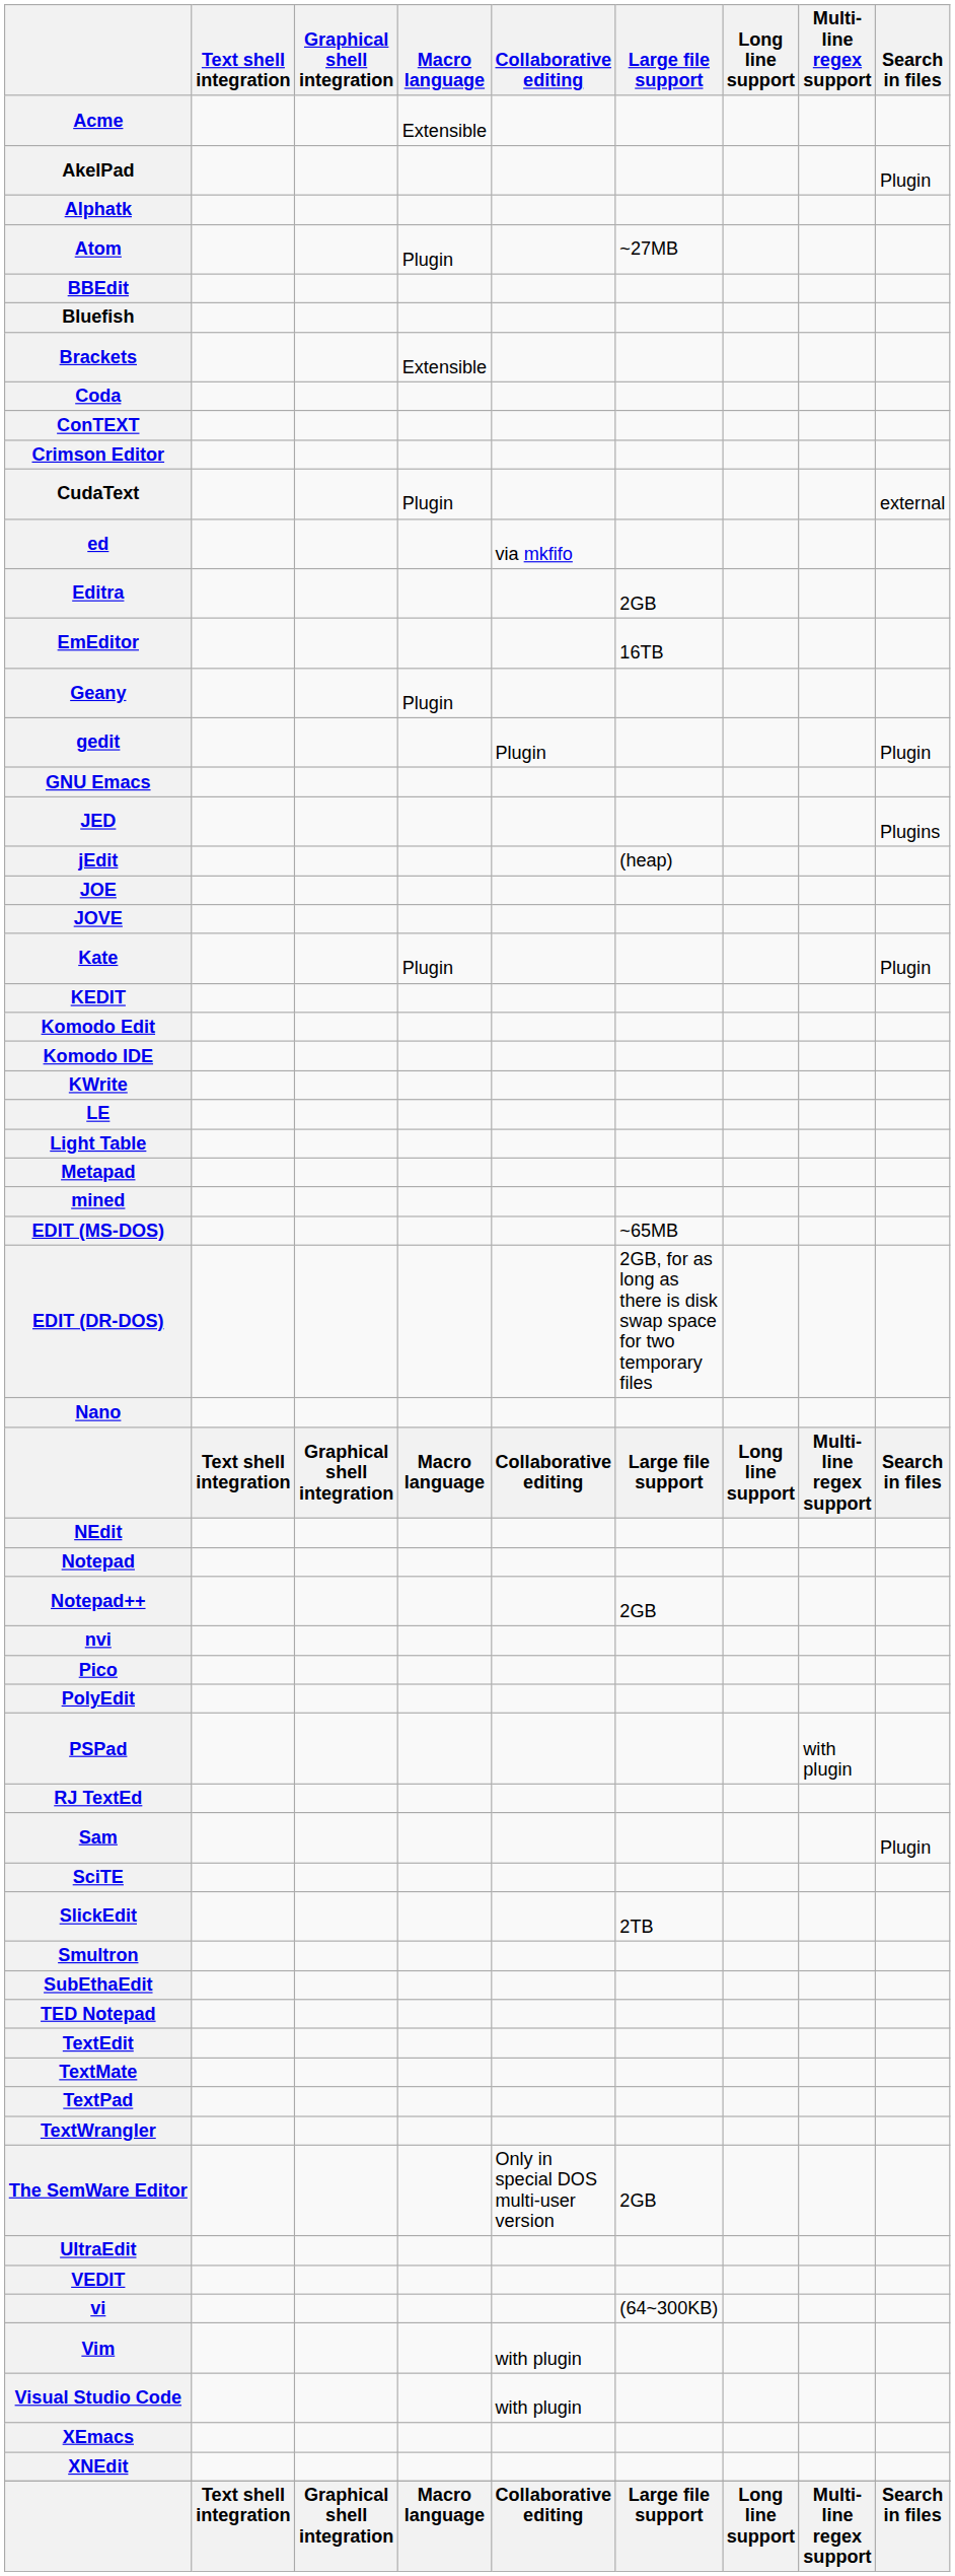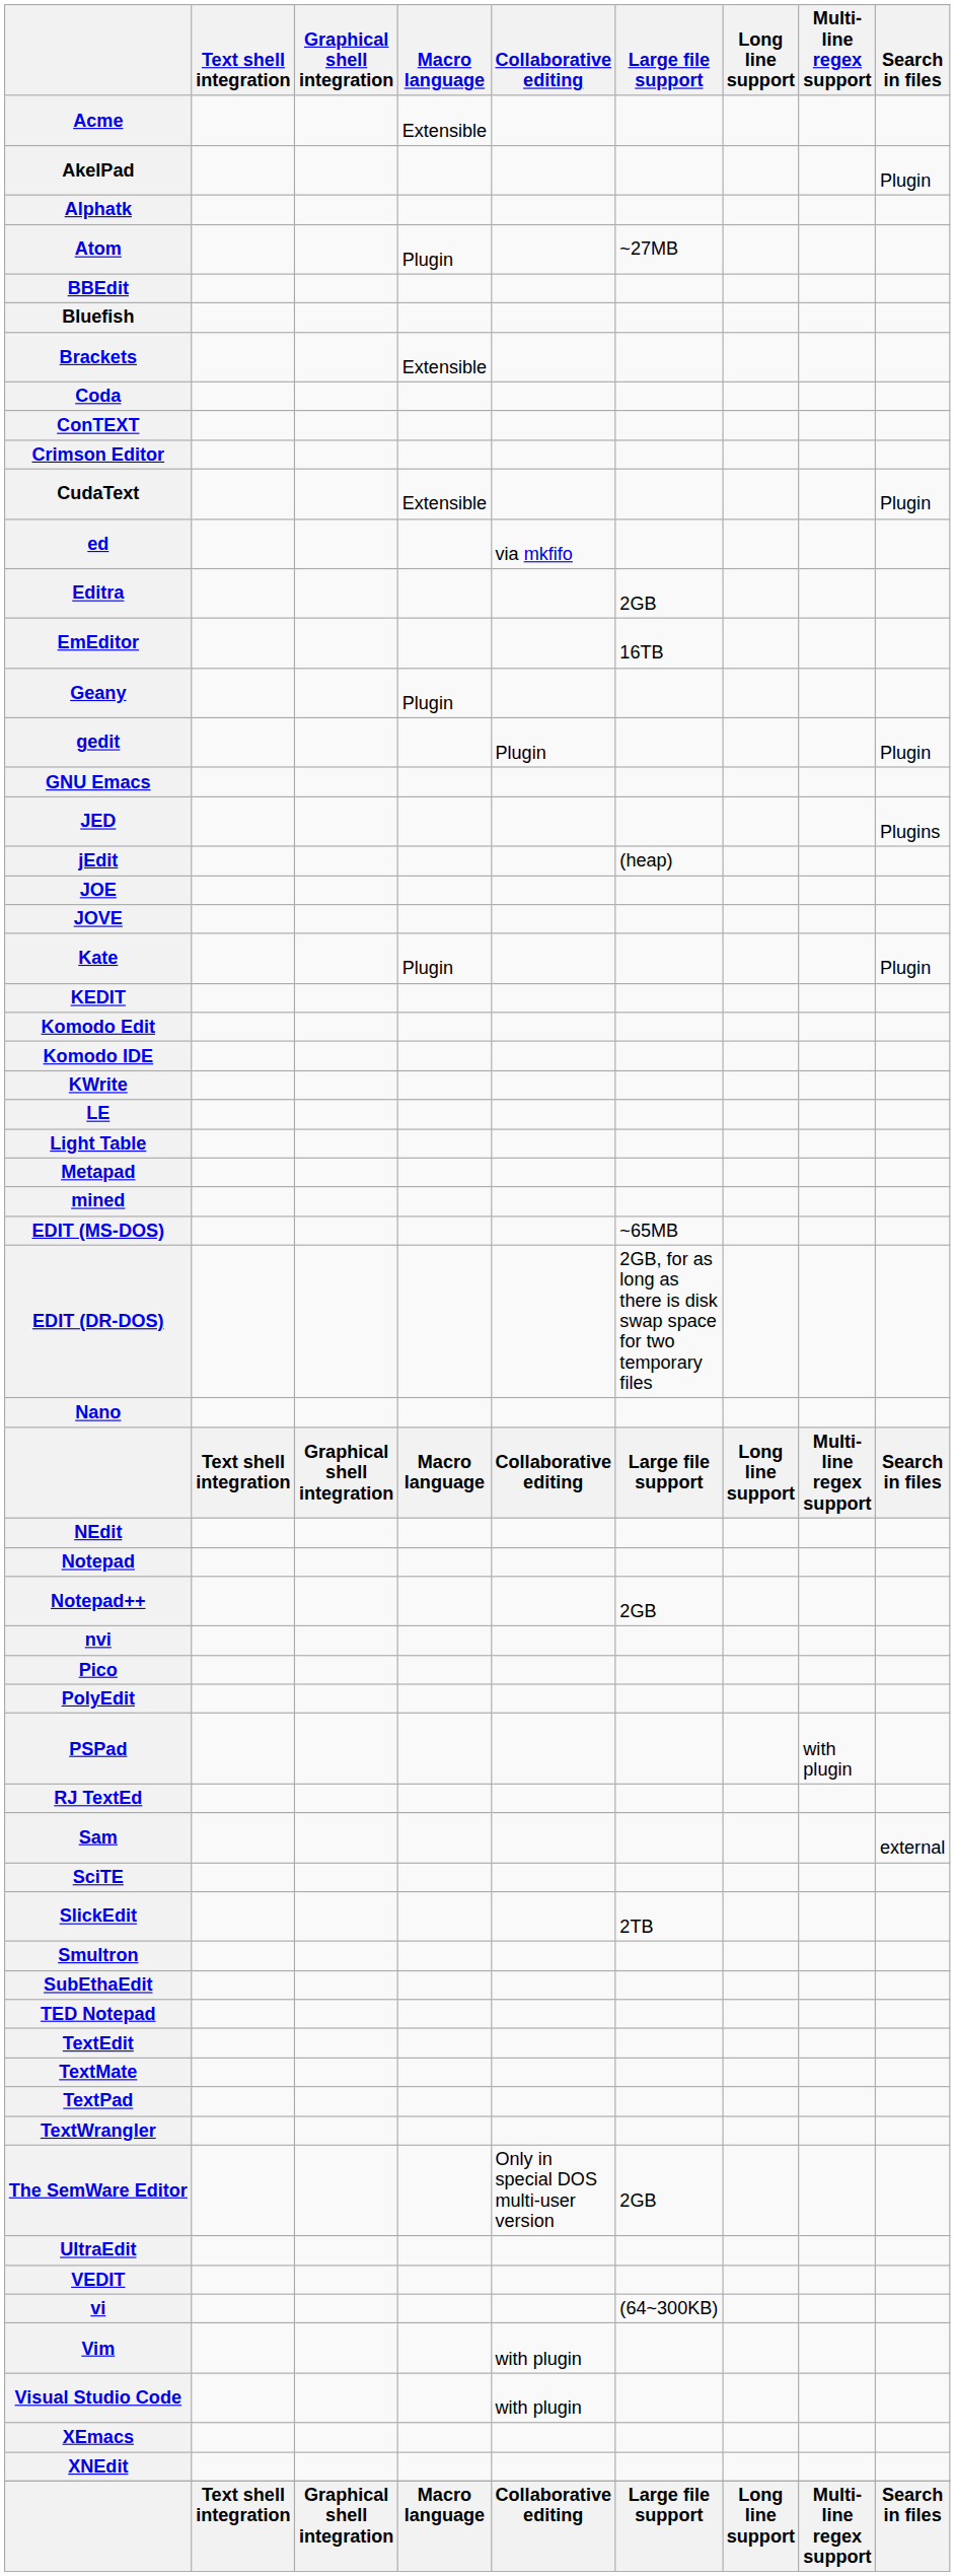 <table class="wikitable sticky-header sortable" style="max-width: 30em; table-layout: fixed">
 <tr valign=bottom>
 <th></th>
 <th><a href='#'>Text shell</a> integration</th>
 <th><a href='#'>Graphical shell</a> integration</th>
 <th><a href='#'>Macro language</a></th>
 <th><a href='#'>Collaborative editing</a></th>
 <th><a href='#'>Large file support</a></th>
 <th>Long line support</th>
 <th>Multi-line <a href='#'>regex</a> support</th>
 <th>Search in files</th>
 </tr>
 <tr>
 <th nowrap ><a href='#'>Acme</a></th>
 <td></td>
 <td></td>
 <td><br>Extensible</td>
 <td></td>
 <td></td>
 <td></td>
 <td></td>
 <td></td>
 </tr>
 <tr>
 <th nowrap >AkelPad</th>
 <td></td>
 <td></td>
 <td></td>
 <td></td>
 <td></td>
 <td></td>
 <td></td>
 <td><br>Plugin</td>
 </tr>
 <tr>
 <th nowrap ><a href='#'>Alphatk</a></th>
 <td></td>
 <td></td>
 <td><br></td>
 <td></td>
 <td></td>
 <td></td>
 <td></td>
 <td></td>
 </tr>
 <tr>
 <th nowrap ><a href='#'>Atom</a></th>
 <td><br></td>
 <td></td>
 <td><br>Plugin</td>
 <td></td>
 <td> ~27MB</td>
 <td></td>
 <td><br></td>
 <td></td>
 </tr>
 <tr>
 <th nowrap ><a href='#'>BBEdit</a></th>
 <td></td>
 <td></td>
 <td><br></td>
 <td></td>
 <td><br></td>
 <td></td>
 <td></td>
 <td></td>
 </tr>
 <tr>
 <th nowrap >Bluefish</th>
 <td></td>
 <td></td>
 <td></td>
 <td></td>
 <td></td>
 <td></td>
 <td></td>
 <td></td>
 </tr>
 <tr>
 <th nowrap ><a href='#'>Brackets</a></th>
 <td></td>
 <td></td>
 <td><br>Extensible</td>
 <td></td>
 <td></td>
 <td></td>
 <td></td>
 <td></td>
 </tr>
 <tr>
 <th nowrap ><a href='#'>Coda</a></th>
 <td></td>
 <td></td>
 <td><br></td>
 <td></td>
 <td></td>
 <td></td>
 <td></td>
 <td></td>
 </tr>
 <tr>
 <th nowrap ><a href='#'>ConTEXT</a></th>
 <td></td>
 <td></td>
 <td></td>
 <td></td>
 <td><br></td>
 <td></td>
 <td></td>
 <td></td>
 </tr>
 <tr>
 <th nowrap ><a href='#'>Crimson Editor</a></th>
 <td></td>
 <td></td>
 <td></td>
 <td></td>
 <td></td>
 <td></td>
 <td></td>
 <td></td>
 </tr>
 <tr>
 <th nowrap >CudaText</th>
 <td></td>
 <td></td>
-<td><br>Plugin</td>
+<td><br>Extensible</td>
 <td></td>
 <td></td>
 <td></td>
 <td></td>
-<td><br>external</td>
+<td><br>Plugin</td>
 </tr>
 <tr>
 <th nowrap ><a href='#'>ed</a></th>
 <td></td>
 <td></td>
 <td></td>
 <td><br>via <a href='#'>mkfifo</a></td>
 <td></td>
 <td></td>
 <td></td>
 <td></td>
 </tr>
 <tr>
 <th nowrap ><a href='#'>Editra</a></th>
 <td></td>
 <td></td>
 <td></td>
 <td></td>
 <td><br>2GB</td>
 <td></td>
 <td></td>
 <td></td>
 </tr>
 <tr>
 <th nowrap ><a href='#'>EmEditor</a></th>
 <td></td>
 <td></td>
 <td></td>
 <td></td>
 <td><br>16TB</td>
 <td></td>
 <td></td>
 <td></td>
 </tr>
 <tr>
 <th nowrap ><a href='#'>Geany</a></th>
 <td></td>
 <td></td>
 <td><br>Plugin</td>
 <td></td>
 <td></td>
 <td></td>
 <td></td>
 <td></td>
 </tr>
 <tr>
 <th nowrap ><a href='#'>gedit</a></th>
 <td></td>
 <td></td>
 <td><br></td>
 <td><br>Plugin</td>
 <td></td>
 <td></td>
 <td></td>
 <td><br>Plugin</td>
 </tr>
 <tr>
 <th nowrap ><a href='#'>GNU Emacs</a></th>
 <td></td>
 <td></td>
 <td></td>
 <td></td>
 <td></td>
 <td></td>
 <td></td>
 <td></td>
 </tr>
 <tr>
 <th nowrap ><a href='#'>JED</a></th>
 <td></td>
 <td></td>
 <td></td>
 <td></td>
 <td><br></td>
 <td></td>
 <td></td>
 <td><br>Plugins</td>
 </tr>
 <tr>
 <th nowrap ><a href='#'>jEdit</a></th>
 <td></td>
 <td></td>
 <td></td>
 <td></td>
 <td> (heap)</td>
 <td></td>
 <td></td>
 <td></td>
 </tr>
 <tr>
 <th nowrap ><a href='#'>JOE</a></th>
 <td></td>
 <td></td>
 <td></td>
 <td></td>
 <td></td>
 <td></td>
 <td></td>
 <td><br></td>
 </tr>
 <tr>
 <th nowrap ><a href='#'>JOVE</a></th>
 <td></td>
 <td></td>
 <td></td>
 <td></td>
 <td></td>
 <td></td>
 <td></td>
 <td></td>
 </tr>
 <tr>
 <th nowrap ><a href='#'>Kate</a></th>
 <td></td>
 <td></td>
 <td><br>Plugin</td>
 <td></td>
 <td><br></td>
 <td><br></td>
 <td></td>
 <td><br>Plugin</td>
 </tr>
 <tr>
 <th nowrap ><a href='#'>KEDIT</a></th>
 <td></td>
 <td></td>
 <td></td>
 <td></td>
 <td></td>
 <td></td>
 <td></td>
 <td></td>
 </tr>
 <tr>
 <th nowrap ><a href='#'>Komodo Edit</a></th>
 <td></td>
 <td></td>
 <td><br></td>
 <td></td>
 <td></td>
 <td></td>
 <td></td>
 <td></td>
 </tr>
 <tr>
 <th nowrap ><a href='#'>Komodo IDE</a></th>
 <td></td>
 <td></td>
 <td><br></td>
 <td></td>
 <td></td>
 <td></td>
 <td></td>
 <td></td>
 </tr>
 <tr>
 <th nowrap ><a href='#'>KWrite</a></th>
 <td></td>
 <td></td>
 <td></td>
 <td></td>
 <td><br></td>
 <td><br></td>
 <td></td>
 <td></td>
 </tr>
 <tr>
 <th nowrap ><a href='#'>LE</a></th>
 <td></td>
 <td></td>
 <td></td>
 <td><br></td>
 <td><br></td>
 <td></td>
 <td></td>
 <td></td>
 </tr>
 <tr>
 <th nowrap ><a href='#'>Light Table</a></th>
 <td></td>
 <td></td>
 <td></td>
 <td></td>
 <td></td>
 <td></td>
 <td></td>
 <td></td>
 </tr>
 <tr>
 <th nowrap ><a href='#'>Metapad</a></th>
 <td></td>
 <td></td>
 <td></td>
 <td></td>
 <td><br></td>
 <td></td>
 <td></td>
 <td></td>
 </tr>
 <tr>
 <th nowrap ><a href='#'>mined</a></th>
 <td></td>
 <td></td>
 <td></td>
 <td></td>
 <td></td>
 <td></td>
 <td></td>
 <td></td>
 </tr>
 <tr>
 <th nowrap ><a href='#'>EDIT (MS-DOS)</a></th>
 <td></td>
 <td></td>
 <td></td>
 <td></td>
 <td> ~65MB</td>
 <td></td>
 <td></td>
 <td></td>
 </tr>
 <tr>
 <th nowrap ><a href='#'>EDIT (DR-DOS)</a></th>
 <td></td>
 <td></td>
 <td></td>
 <td></td>
 <td>2GB, for as long as there is disk swap space for two temporary files</td>
 <td></td>
 <td></td>
 <td></td>
 </tr>
 <tr>
 <th nowrap ><a href='#'>Nano</a></th>
 <td></td>
 <td></td>
 <td></td>
 <td></td>
 <td></td>
 <td></td>
 <td></td>
 <td></td>
 </tr>
 <tr>
 <th></th>
 <th>Text shell integration</th>
 <th>Graphical shell integration</th>
 <th>Macro language</th>
 <th>Collaborative editing</th>
 <th>Large file support</th>
 <th>Long line support</th>
 <th>Multi-line regex support</th>
 <th>Search in files</th>
 </tr>
 <tr>
 <th nowrap ><a href='#'>NEdit</a></th>
 <td></td>
 <td></td>
 <td></td>
 <td></td>
 <td></td>
 <td></td>
 <td></td>
 <td></td>
 </tr>
 <tr>
 <th nowrap ><a href='#'>Notepad</a></th>
 <td></td>
 <td></td>
 <td></td>
 <td></td>
 <td></td>
 <td></td>
 <td></td>
 <td></td>
 </tr>
 <tr>
 <th nowrap ><a href='#'>Notepad++</a></th>
 <td></td>
 <td></td>
 <td></td>
 <td><br></td>
 <td><br>2GB</td>
 <td><br></td>
 <td></td>
 <td></td>
 </tr>
 <tr>
 <th nowrap ><a href='#'>nvi</a></th>
 <td></td>
 <td></td>
 <td></td>
 <td></td>
 <td></td>
 <td></td>
 <td></td>
 <td></td>
 </tr>
 <tr>
 <th nowrap ><a href='#'>Pico</a></th>
 <td></td>
 <td></td>
 <td></td>
 <td></td>
 <td></td>
 <td></td>
 <td></td>
 <td></td>
 </tr>
 <tr>
 <th nowrap ><a href='#'>PolyEdit</a></th>
 <td></td>
 <td></td>
 <td></td>
 <td></td>
 <td></td>
 <td></td>
 <td></td>
 <td></td>
 </tr>
 <tr>
 <th nowrap ><a href='#'>PSPad</a></th>
 <td></td>
 <td></td>
 <td></td>
 <td></td>
 <td><br></td>
 <td></td>
 <td><br>with plugin</td>
 <td></td>
 </tr>
 <tr>
 <th nowrap ><a href='#'>RJ TextEd</a></th>
 <td></td>
 <td></td>
 <td></td>
 <td></td>
 <td></td>
 <td></td>
 <td></td>
 <td></td>
 </tr>
 <tr>
 <th nowrap ><a href='#'>Sam</a></th>
 <td></td>
 <td></td>
 <td></td>
 <td></td>
 <td></td>
 <td></td>
 <td></td>
-<td><br>Plugin</td>
+<td><br>external</td>
 </tr>
 <tr>
 <th nowrap ><a href='#'>SciTE</a></th>
 <td></td>
 <td></td>
 <td></td>
 <td></td>
 <td></td>
 <td></td>
 <td></td>
 <td></td>
 </tr>
 <tr>
 <th nowrap ><a href='#'>SlickEdit</a></th>
 <td></td>
 <td></td>
 <td></td>
 <td></td>
 <td><br>2TB</td>
 <td></td>
 <td></td>
 <td></td>
 </tr>
 <tr>
 <th nowrap ><a href='#'>Smultron</a></th>
 <td></td>
 <td></td>
 <td></td>
 <td></td>
 <td></td>
 <td></td>
 <td></td>
 <td></td>
 </tr>
 <tr>
 <th nowrap ><a href='#'>SubEthaEdit</a></th>
 <td></td>
 <td></td>
 <td></td>
 <td></td>
 <td></td>
 <td></td>
 <td></td>
 <td></td>
 </tr>
 <tr>
 <th nowrap ><a href='#'>TED Notepad</a></th>
 <td></td>
 <td></td>
 <td></td>
 <td></td>
 <td></td>
 <td></td>
 <td></td>
 <td></td>
 </tr>
 <tr>
 <th nowrap ><a href='#'>TextEdit</a></th>
 <td></td>
 <td></td>
 <td></td>
 <td></td>
 <td></td>
 <td></td>
 <td></td>
 <td></td>
 </tr>
 <tr>
 <th nowrap ><a href='#'>TextMate</a></th>
 <td></td>
 <td></td>
 <td></td>
 <td></td>
 <td></td>
 <td></td>
 <td></td>
 <td></td>
 </tr>
 <tr>
 <th nowrap ><a href='#'>TextPad</a></th>
 <td></td>
 <td></td>
 <td></td>
 <td></td>
 <td><br></td>
 <td></td>
 <td></td>
 <td></td>
 </tr>
 <tr>
 <th nowrap ><a href='#'>TextWrangler</a></th>
 <td></td>
 <td></td>
 <td></td>
 <td></td>
 <td><br></td>
 <td></td>
 <td></td>
 <td></td>
 </tr>
 <tr>
 <th nowrap ><a href='#'>The SemWare Editor</a></th>
 <td></td>
 <td></td>
 <td></td>
 <td> Only in special DOS multi-user version</td>
 <td><br>2GB</td>
 <td></td>
 <td></td>
 <td></td>
 </tr>
 <tr>
 <th nowrap ><a href='#'>UltraEdit</a></th>
 <td></td>
 <td></td>
 <td></td>
 <td></td>
 <td><br></td>
 <td></td>
 <td></td>
 <td></td>
 </tr>
 <tr>
 <th nowrap ><a href='#'>VEDIT</a></th>
 <td></td>
 <td></td>
 <td></td>
 <td></td>
 <td></td>
 <td></td>
 <td></td>
 <td></td>
 </tr>
 <tr>
 <th nowrap ><a href='#'>vi</a></th>
 <td></td>
 <td></td>
 <td></td>
 <td></td>
 <td> (64~300KB)</td>
 <td></td>
 <td></td>
 <td></td>
 </tr>
 <tr>
 <th nowrap ><a href='#'>Vim</a></th>
 <td></td>
 <td></td>
 <td></td>
 <td><br>with plugin</td>
 <td><br></td>
 <td></td>
 <td></td>
 <td></td>
 </tr>
 <tr>
 <th nowrap ><a href='#'>Visual Studio Code</a></th>
 <td></td>
 <td></td>
 <td></td>
 <td><br>with plugin</td>
 <td></td>
 <td></td>
 <td></td>
 <td></td>
 </tr>
 <tr>
 <th nowrap ><a href='#'>XEmacs</a></th>
 <td></td>
 <td></td>
 <td></td>
 <td></td>
 <td><br></td>
 <td></td>
 <td></td>
 <td></td>
 </tr>
 <tr>
 <th nowrap ><a href='#'>XNEdit</a></th>
 <td></td>
 <td></td>
 <td></td>
 <td></td>
 <td></td>
 <td></td>
 <td></td>
 <td></td>
 </tr>
 <tr>
 </tr>
 <tr valign=top>
 <th></th>
 <th>Text shell integration</th>
 <th>Graphical shell integration</th>
 <th>Macro language</th>
 <th>Collaborative editing</th>
 <th>Large file support</th>
 <th>Long line support</th>
 <th>Multi-line regex support</th>
 <th>Search in files</th>
 </tr>
 </table>
